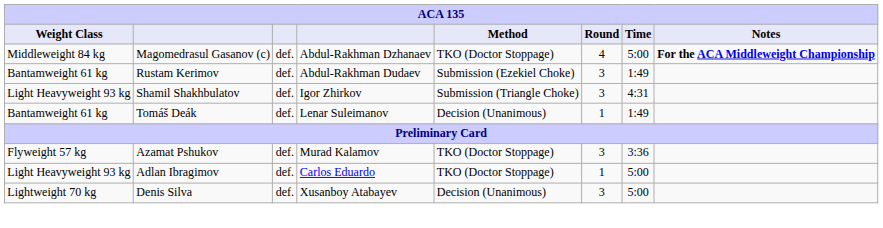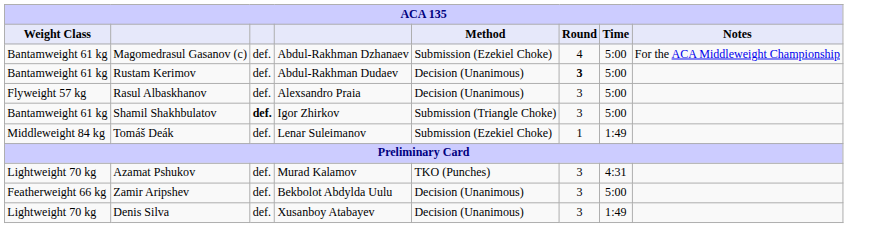 <table class="wikitable" style="font-size: 80%;">
 <tr>
 <th colspan="8" style="background-color: #ccf; color: #000080; text-align: center;"><strong>ACA 135</strong></th>
 </tr>
 <tr>
 <th colspan="1" style="background-color: #E6E8FA; color: #000000; text-align: center;">Weight Class</th>
 <th colspan="1" style="background-color: #E6E8FA; color: #000000; text-align: center;"></th>
 <th colspan="1" style="background-color: #E6E8FA; color: #000000; text-align: center;"></th>
 <th colspan="1" style="background-color: #E6E8FA; color: #000000; text-align: center;"></th>
 <th colspan="1" style="background-color: #E6E8FA; color: #000000; text-align: center;">Method</th>
 <th colspan="1" style="background-color: #E6E8FA; color: #000000; text-align: center;">Round</th>
 <th colspan="1" style="background-color: #E6E8FA; color: #000000; text-align: center;">Time</th>
 <th colspan="1" style="background-color: #E6E8FA; color: #000000; text-align: center;">Notes</th>
 </tr>
 <tr>
-<td>Middleweight 84 kg</td>
+<td>Bantamweight 61 kg</td>
 <td> Magomedrasul Gasanov (c)</td>
 <td>def.</td>
 <td> Abdul-Rakhman Dzhanaev</td>
-<td>TKO (Doctor Stoppage)</td>
+<td>Submission (Ezekiel Choke)</td>
 <td align=center>4</td>
 <td align=center>5:00</td>
-<td><strong>For the <a href='#'>ACA Middleweight Championship</a></strong></td>
+<td>For the <a href='#'>ACA Middleweight Championship</a></td>
 </tr>
 <tr>
 <td>Bantamweight 61 kg</td>
 <td> Rustam Kerimov</td>
 <td>def.</td>
 <td> Abdul-Rakhman Dudaev</td>
-<td>Submission (Ezekiel Choke)</td>
-<td align=center>3</td>
-<td align=center>1:49</td>
+<td>Decision (Unanimous)</td>
+<td align=center><strong>3</strong></td>
+<td align=center>5:00</td>
 <td></td>
 </tr>
 <tr>
-<td>Light Heavyweight 93 kg</td>
-<td> Shamil Shakhbulatov</td>
+<td>Flyweight 57 kg</td>
+<td> Rasul Albaskhanov</td>
 <td>def.</td>
-<td> Igor Zhirkov</td>
-<td>Submission (Triangle Choke)</td>
+<td> Alexsandro Praia</td>
+<td>Decision (Unanimous)</td>
 <td align=center>3</td>
-<td align=center>4:31</td>
+<td align=center>5:00</td>
 <td></td>
 </tr>
 <tr>
 <td>Bantamweight 61 kg</td>
+<td> Shamil Shakhbulatov</td>
+<td><strong>def.</strong></td>
+<td> Igor Zhirkov</td>
+<td>Submission (Triangle Choke)</td>
+<td align=center>3</td>
+<td align=center>5:00</td>
+<td></td>
+</tr>
+<tr>
+<td>Middleweight 84 kg</td>
 <td> Tomáš Deák</td>
 <td>def.</td>
 <td> Lenar Suleimanov</td>
-<td>Decision (Unanimous)</td>
+<td>Submission (Ezekiel Choke)</td>
 <td align=center>1</td>
 <td align=center>1:49</td>
 <td></td>
 </tr>
 <tr>
 <th colspan="8" style="background-color: #ccf; color: #000080; text-align: center;"><strong>Preliminary Card</strong></th>
 </tr>
 <tr>
-<td>Flyweight 57 kg</td>
+<td>Lightweight 70 kg</td>
 <td> Azamat Pshukov</td>
 <td>def.</td>
 <td> Murad Kalamov</td>
-<td>TKO (Doctor Stoppage)</td>
+<td>TKO (Punches)</td>
 <td align=center>3</td>
-<td align=center>3:36</td>
+<td align=center>4:31</td>
 <td></td>
 </tr>
 <tr>
-<td>Light Heavyweight 93 kg</td>
-<td> Adlan Ibragimov</td>
+<td>Featherweight 66 kg</td>
+<td> Zamir Aripshev</td>
 <td>def.</td>
-<td> <a href='#'>Carlos Eduardo</a></td>
-<td>TKO (Doctor Stoppage)</td>
-<td align=center>1</td>
+<td> Bekbolot Abdylda Uulu</td>
+<td>Decision (Unanimous)</td>
+<td align=center>3</td>
 <td align=center>5:00</td>
 <td></td>
 </tr>
 <tr>
 <td>Lightweight 70 kg</td>
 <td> Denis Silva</td>
 <td>def.</td>
 <td> Xusanboy Atabayev</td>
 <td>Decision (Unanimous)</td>
 <td align=center>3</td>
-<td align=center>5:00</td>
+<td align=center>1:49</td>
 <td></td>
 </tr>
 </table>
